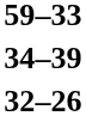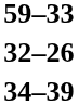 <table width=75% cellspacing=1>
 <tr>
 <th width=25%></th>
 <th width=25%></th>
 <th width=25%></th>
 </tr>
 <tr style=font-size:90%>
 <td align=right><strong></strong></td>
 <td align=center><strong>59–33</strong></td>
 <td></td>
 </tr>
 <tr style=font-size:90%>
+<td align=right><strong></strong></td>
+<td align=center><strong>32–26</strong></td>
+<td></td>
+</tr>
+<tr style=font-size:90%>
 <td align=right></td>
 <td align=center><strong>34–39</strong></td>
 <td><strong></strong></td>
 </tr>
-<tr style=font-size:90%>
-<td align=right><strong></strong></td>
-<td align=center><strong>32–26</strong></td>
-<td></td>
-</tr>
 </table>
